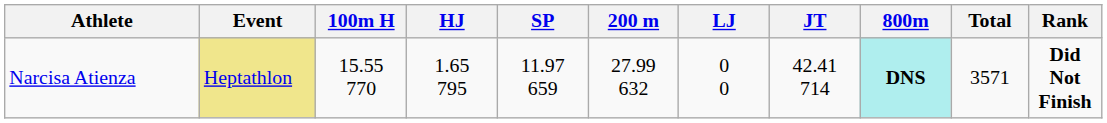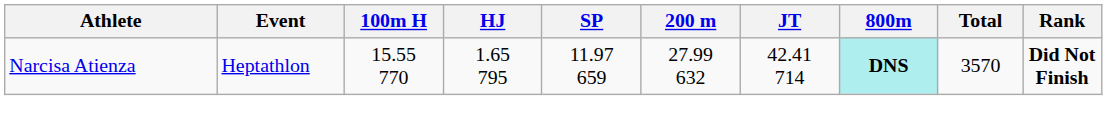 <table class="wikitable" width="90%" style="text-align:center; font-size:90%">
 <tr>
 <th width="15%">Athlete</th>
 <th width="9%">Event</th>
 <th width="7%"><a href='#'>100m H</a></th>
 <th width="7%"><a href='#'>HJ</a></th>
 <th width="7%"><a href='#'>SP</a></th>
 <th width="7%"><a href='#'>200 m</a></th>
-<th width="7%"><a href='#'>LJ</a></th>
 <th width="7%"><a href='#'>JT</a></th>
 <th width="7%"><a href='#'>800m</a></th>
 <th width="6%">Total</th>
 <th width="5%">Rank</th>
 </tr>
 <tr>
 <td style="text-align:left;"><a href='#'>Narcisa Atienza</a></td>
-<td style="background: khaki; text-align:left;"><a href='#'>Heptathlon</a></td>
+<td style="text-align:left;"><a href='#'>Heptathlon</a></td>
 <td>15.55 <br>770</td>
 <td>1.65 <br>795</td>
 <td>11.97 <br>659</td>
 <td>27.99 <br>632</td>
-<td>0 <br>0</td>
 <td>42.41<br>714</td>
 <td style="background: paleturquoise;"><strong>DNS</strong></td>
-<td>3571</td>
+<td>3570</td>
 <td><strong>Did Not Finish</strong></td>
 </tr>
 </table>
